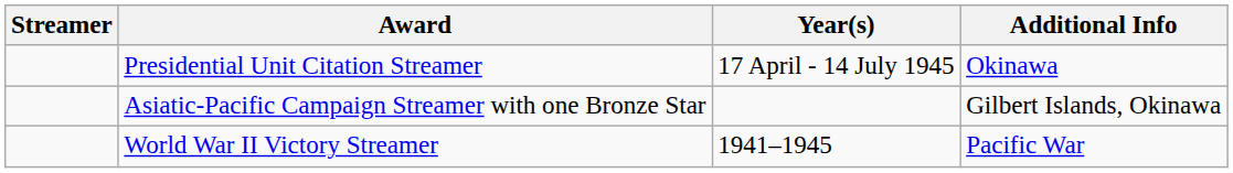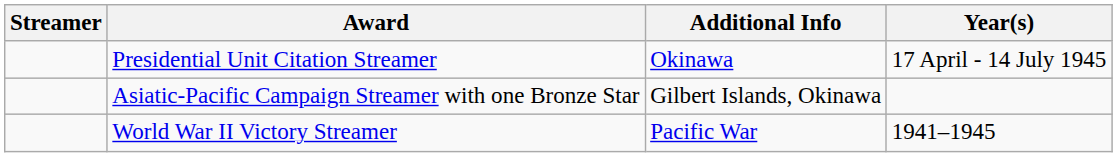 <table class=wikitable>
 <tr>
 <th>Streamer</th>
 <th>Award</th>
+<th>Additional Info</th>
 <th>Year(s)</th>
-<th>Additional Info</th>
 </tr>
 <tr>
 <td></td>
 <td><a href='#'>Presidential Unit Citation Streamer</a></td>
+<td><a href='#'>Okinawa</a></td>
 <td>17 April - 14 July 1945</td>
-<td><a href='#'>Okinawa</a></td>
 </tr>
 <tr>
 <td></td>
 <td><a href='#'>Asiatic-Pacific Campaign Streamer</a> with one Bronze Star</td>
+<td>Gilbert Islands, Okinawa</td>
 <td><br></td>
-<td>Gilbert Islands, Okinawa</td>
 </tr>
 <tr>
 <td></td>
 <td><a href='#'>World War II Victory Streamer</a></td>
+<td><a href='#'>Pacific War</a></td>
 <td>1941–1945</td>
-<td><a href='#'>Pacific War</a></td>
 </tr>
 </table>
